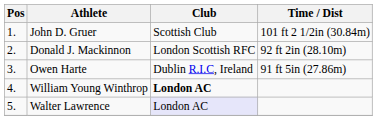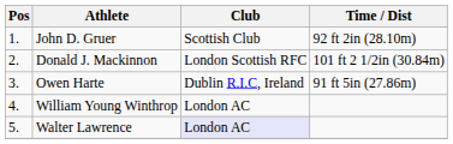 <table class="wikitable">
 <tr>
 <th>Pos</th>
 <th>Athlete</th>
 <th>Club</th>
 <th>Time / Dist</th>
 </tr>
 <tr>
 <td>1.</td>
 <td>John D. Gruer</td>
 <td>Scottish Club</td>
-<td>101 ft 2 1/2in (30.84m)</td>
+<td>92 ft 2in (28.10m)</td>
 </tr>
 <tr>
 <td>2.</td>
 <td>Donald J. Mackinnon</td>
 <td>London Scottish RFC</td>
-<td>92 ft 2in (28.10m)</td>
+<td>101 ft 2 1/2in (30.84m)</td>
 </tr>
 <tr>
 <td>3.</td>
 <td>Owen Harte</td>
 <td>Dublin <a href='#'>R.I.C</a>, Ireland</td>
 <td>91 ft 5in (27.86m)</td>
 </tr>
 <tr>
 <td>4.</td>
 <td>William Young Winthrop</td>
-<td><strong>London AC</strong></td>
+<td>London AC</td>
 <td></td>
 </tr>
 <tr>
 <td>5.</td>
 <td>Walter Lawrence</td>
 <td style="background: lavender;">London AC</td>
 <td></td>
 </tr>
 <tr>
 </tr>
 </table>
